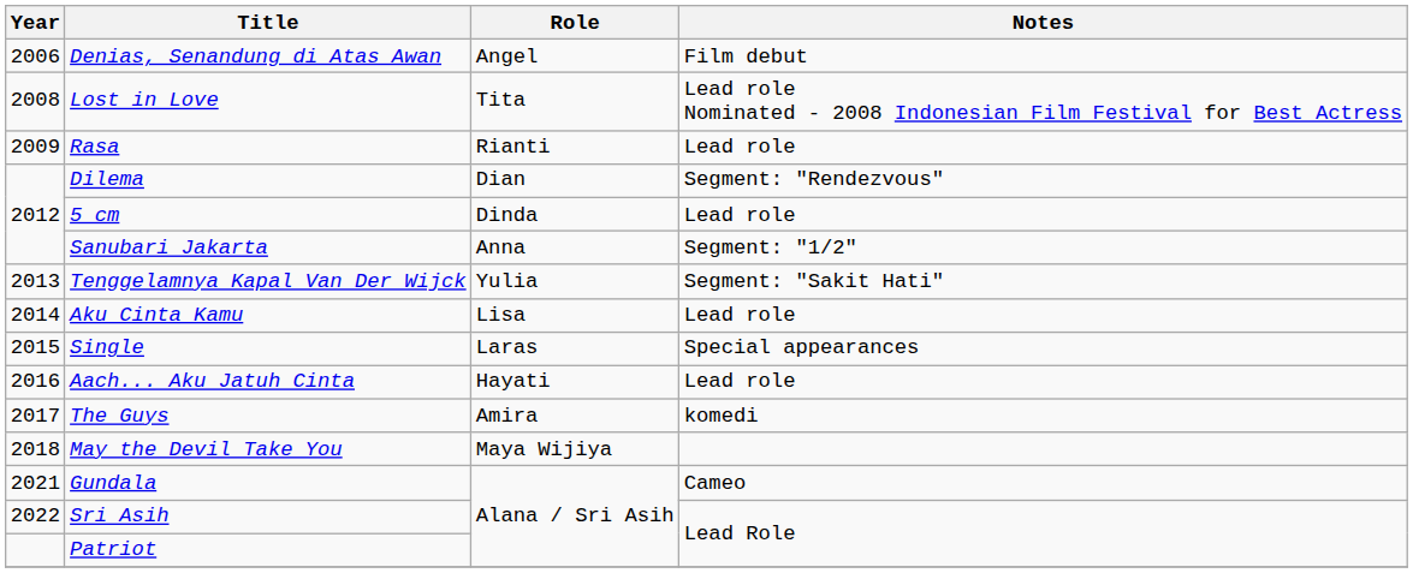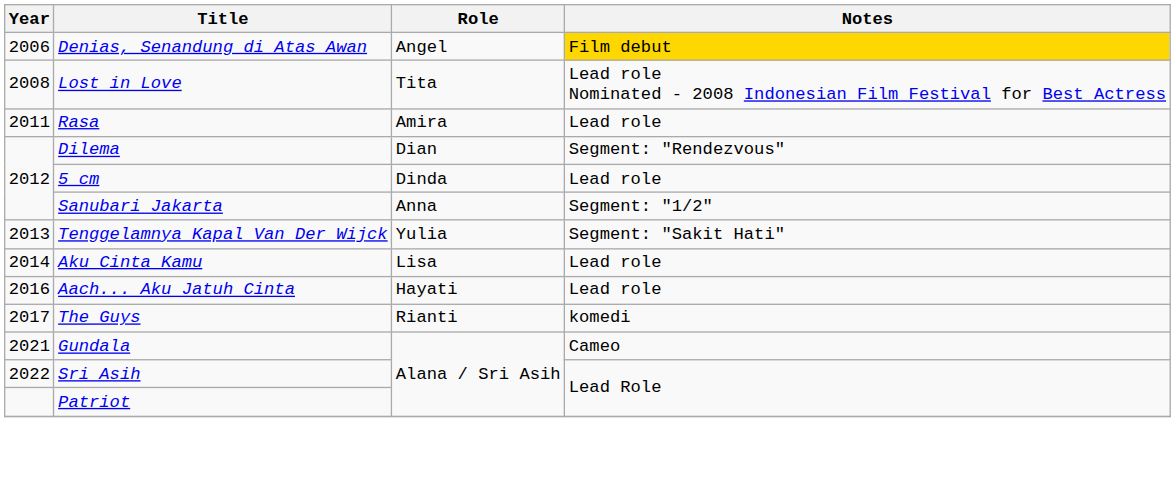 <table class="wikitable">
 <tr>
 <th>Year</th>
 <th>Title</th>
 <th>Role</th>
 <th>Notes</th>
 </tr>
 <tr>
 <td>2006</td>
 <td><em><a href='#'>Denias, Senandung di Atas Awan</a></em></td>
 <td>Angel</td>
-<td>Film debut</td>
+<td style="background: gold;">Film debut</td>
 </tr>
 <tr>
 <td>2008</td>
 <td><em><a href='#'>Lost in Love</a></em></td>
 <td>Tita</td>
 <td>Lead role<br>Nominated - 2008 <a href='#'>Indonesian Film Festival</a> for <a href='#'>Best Actress</a></td>
 </tr>
 <tr>
-<td>2009</td>
+<td>2011</td>
 <td><em><a href='#'>Rasa</a></em></td>
-<td>Rianti</td>
+<td>Amira</td>
 <td>Lead role</td>
 </tr>
 <tr>
 <td rowspan="3">2012</td>
 <td><em><a href='#'>Dilema</a></em></td>
 <td>Dian</td>
 <td>Segment: "Rendezvous"</td>
 </tr>
 <tr>
 <td><em><a href='#'>5 cm</a></em></td>
 <td>Dinda</td>
 <td>Lead role</td>
 </tr>
 <tr>
 <td><em><a href='#'>Sanubari Jakarta</a></em></td>
 <td>Anna</td>
 <td>Segment: "1/2"</td>
 </tr>
 <tr>
 <td>2013</td>
 <td><em><a href='#'>Tenggelamnya Kapal Van Der Wijck</a></em></td>
 <td>Yulia</td>
 <td>Segment: "Sakit Hati"</td>
 </tr>
 <tr>
 <td>2014</td>
 <td><em><a href='#'>Aku Cinta Kamu</a></em></td>
 <td>Lisa</td>
 <td>Lead role</td>
 </tr>
 <tr>
-<td>2015</td>
-<td><em><a href='#'>Single</a></em></td>
-<td>Laras</td>
-<td>Special appearances</td>
-</tr>
-<tr>
 <td>2016</td>
 <td><em><a href='#'>Aach... Aku Jatuh Cinta</a></em></td>
 <td>Hayati</td>
 <td>Lead role</td>
 </tr>
 <tr>
 <td>2017</td>
 <td><em><a href='#'>The Guys</a></em></td>
-<td>Amira</td>
+<td>Rianti</td>
 <td>komedi</td>
-</tr>
-<tr>
-<td>2018</td>
-<td><em><a href='#'>May the Devil Take You</a></em></td>
-<td>Maya Wijiya</td>
-<td></td>
 </tr>
 <tr>
 <td>2021</td>
 <td><em><a href='#'>Gundala</a></em></td>
 <td rowspan="3">Alana / Sri Asih</td>
 <td>Cameo</td>
 </tr>
 <tr>
 <td>2022</td>
 <td><em><a href='#'>Sri Asih</a></em></td>
 <td rowspan="2">Lead Role</td>
 </tr>
 <tr>
 <td></td>
 <td><em><a href='#'>Patriot</a></td>
 </tr>
 <tr>
 </tr>
 </table>
